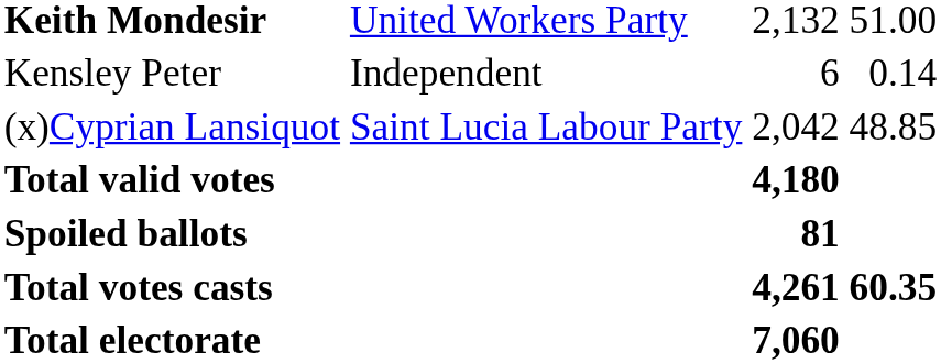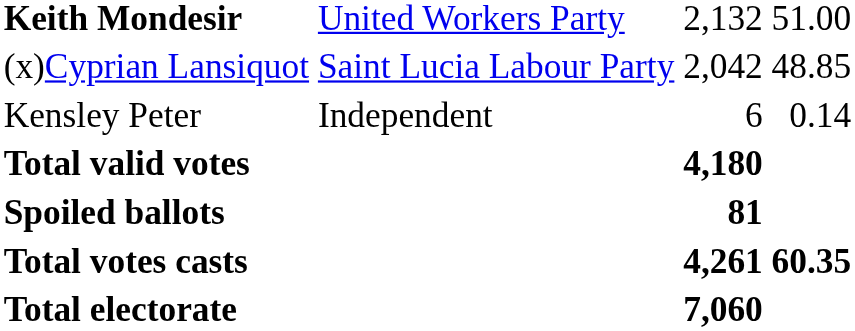 <table wikitable>
 <tr>
 <td align="left"><strong>Keith Mondesir</strong></td>
 <td align="left"><a href='#'>United Workers Party</a></td>
 <td align="right">2,132</td>
 <td align="right">51.00</td>
 </tr>
 <tr>
+<td align="left">(x)<a href='#'>Cyprian Lansiquot</a></td>
+<td align="left"><a href='#'>Saint Lucia Labour Party</a></td>
+<td align="right">2,042</td>
+<td align="right">48.85</td>
+</tr>
+<tr>
 <td align="left">Kensley Peter</td>
 <td align="left">Independent</td>
 <td align="right">6</td>
 <td align="right">0.14</td>
-</tr>
-<tr>
-<td align="left">(x)<a href='#'>Cyprian Lansiquot</a></td>
-<td align="left"><a href='#'>Saint Lucia Labour Party</a></td>
-<td align="right">2,042</td>
-<td align="right">48.85</td>
 </tr>
 <tr>
 <th align="left">Total valid votes</th>
 <th align="left"></th>
 <th align="right">4,180</th>
 <th align="right"></th>
 </tr>
 <tr>
 <th align="left">Spoiled ballots</th>
 <th align="left"></th>
 <th align="right">81</th>
 <th align="right"></th>
 </tr>
 <tr>
 <th align="left">Total votes casts</th>
 <th align="left"></th>
 <th align="right">4,261</th>
 <th align="right">60.35</th>
 </tr>
 <tr>
 <th align="left">Total electorate</th>
 <th align="left"></th>
 <th align="right">7,060</th>
 <th align="right"></th>
 </tr>
 </table>
